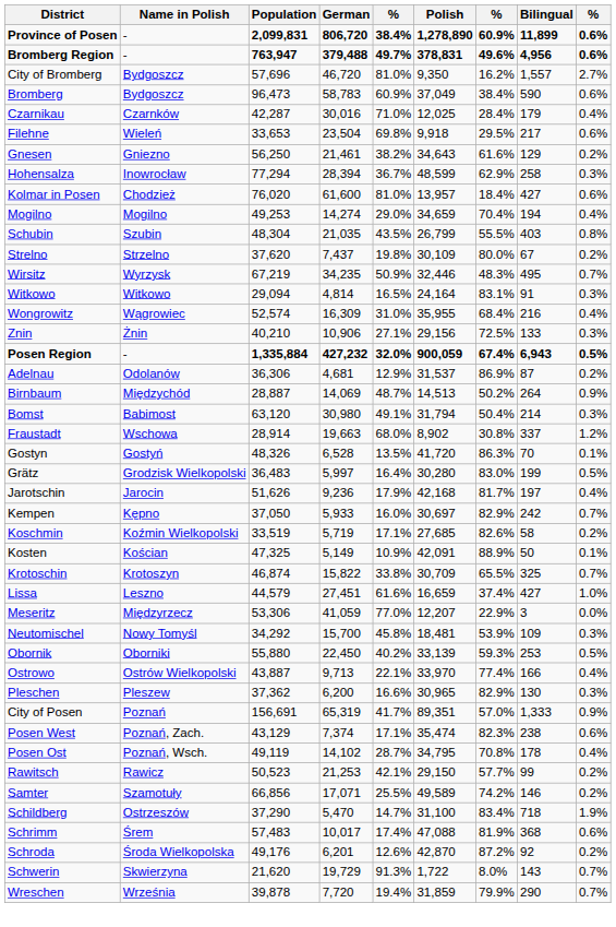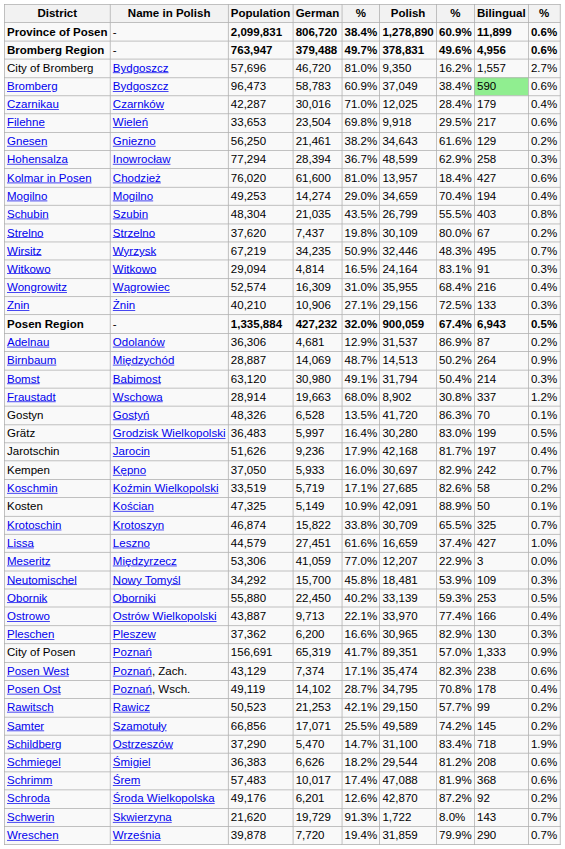 <table class="wikitable sortable">
 <tr>
 <th>District</th>
 <th>Name in Polish</th>
 <th>Population</th>
 <th>German</th>
 <th>%</th>
 <th>Polish</th>
 <th>%</th>
 <th>Bilingual</th>
 <th>%</th>
 </tr>
 <tr>
 <td><strong>Province of Posen</strong></td>
 <td>-</td>
 <td><strong>2,099,831</strong></td>
 <td><strong>806,720</strong></td>
 <td><strong>38.4%</strong></td>
 <td><strong>1,278,890</strong></td>
 <td><strong>60.9%</strong></td>
 <td><strong>11,899</strong></td>
 <td><strong>0.6%</strong></td>
 </tr>
 <tr>
 <td><strong>Bromberg Region</strong></td>
 <td>-</td>
 <td><strong>763,947</strong></td>
 <td><strong>379,488</strong></td>
 <td><strong>49.7%</strong></td>
 <td><strong>378,831</strong></td>
 <td><strong>49.6%</strong></td>
 <td><strong>4,956</strong></td>
 <td><strong>0.6%</strong></td>
 </tr>
 <tr>
 <td>City of Bromberg</td>
 <td><a href='#'>Bydgoszcz</a></td>
 <td>57,696</td>
 <td>46,720</td>
 <td>81.0%</td>
 <td>9,350</td>
 <td>16.2%</td>
 <td>1,557</td>
 <td>2.7%</td>
 </tr>
 <tr>
 <td><a href='#'>Bromberg</a></td>
 <td><a href='#'>Bydgoszcz</a></td>
 <td>96,473</td>
 <td>58,783</td>
 <td>60.9%</td>
 <td>37,049</td>
 <td>38.4%</td>
-<td>590</td>
+<td style="background: lightgreen;">590</td>
 <td>0.6%</td>
 </tr>
 <tr>
 <td><a href='#'>Czarnikau</a></td>
 <td><a href='#'>Czarnków</a></td>
 <td>42,287</td>
 <td>30,016</td>
 <td>71.0%</td>
 <td>12,025</td>
 <td>28.4%</td>
 <td>179</td>
 <td>0.4%</td>
 </tr>
 <tr>
 <td><a href='#'>Filehne</a></td>
 <td><a href='#'>Wieleń</a></td>
 <td>33,653</td>
 <td>23,504</td>
 <td>69.8%</td>
 <td>9,918</td>
 <td>29.5%</td>
 <td>217</td>
 <td>0.6%</td>
 </tr>
 <tr>
 <td><a href='#'>Gnesen</a></td>
 <td><a href='#'>Gniezno</a></td>
 <td>56,250</td>
 <td>21,461</td>
 <td>38.2%</td>
 <td>34,643</td>
 <td>61.6%</td>
 <td>129</td>
 <td>0.2%</td>
 </tr>
 <tr>
 <td><a href='#'>Hohensalza</a></td>
 <td><a href='#'>Inowrocław</a></td>
 <td>77,294</td>
 <td>28,394</td>
 <td>36.7%</td>
 <td>48,599</td>
 <td>62.9%</td>
 <td>258</td>
 <td>0.3%</td>
 </tr>
 <tr>
 <td><a href='#'>Kolmar in Posen</a></td>
 <td><a href='#'>Chodzież</a></td>
 <td>76,020</td>
 <td>61,600</td>
 <td>81.0%</td>
 <td>13,957</td>
 <td>18.4%</td>
 <td>427</td>
 <td>0.6%</td>
 </tr>
 <tr>
 <td><a href='#'>Mogilno</a></td>
 <td><a href='#'>Mogilno</a></td>
 <td>49,253</td>
 <td>14,274</td>
 <td>29.0%</td>
 <td>34,659</td>
 <td>70.4%</td>
 <td>194</td>
 <td>0.4%</td>
 </tr>
 <tr>
 <td><a href='#'>Schubin</a></td>
 <td><a href='#'>Szubin</a></td>
 <td>48,304</td>
 <td>21,035</td>
 <td>43.5%</td>
 <td>26,799</td>
 <td>55.5%</td>
 <td>403</td>
 <td>0.8%</td>
 </tr>
 <tr>
 <td><a href='#'>Strelno</a></td>
 <td><a href='#'>Strzelno</a></td>
 <td>37,620</td>
 <td>7,437</td>
 <td>19.8%</td>
 <td>30,109</td>
 <td>80.0%</td>
 <td>67</td>
 <td>0.2%</td>
 </tr>
 <tr>
 <td><a href='#'>Wirsitz</a></td>
 <td><a href='#'>Wyrzysk</a></td>
 <td>67,219</td>
 <td>34,235</td>
 <td>50.9%</td>
 <td>32,446</td>
 <td>48.3%</td>
 <td>495</td>
 <td>0.7%</td>
 </tr>
 <tr>
 <td><a href='#'>Witkowo</a></td>
 <td><a href='#'>Witkowo</a></td>
 <td>29,094</td>
 <td>4,814</td>
 <td>16.5%</td>
 <td>24,164</td>
 <td>83.1%</td>
 <td>91</td>
 <td>0.3%</td>
 </tr>
 <tr>
 <td><a href='#'>Wongrowitz</a></td>
 <td><a href='#'>Wągrowiec</a></td>
 <td>52,574</td>
 <td>16,309</td>
 <td>31.0%</td>
 <td>35,955</td>
 <td>68.4%</td>
 <td>216</td>
 <td>0.4%</td>
 </tr>
 <tr>
 <td><a href='#'>Znin</a></td>
 <td><a href='#'>Żnin</a></td>
 <td>40,210</td>
 <td>10,906</td>
 <td>27.1%</td>
 <td>29,156</td>
 <td>72.5%</td>
 <td>133</td>
 <td>0.3%</td>
 </tr>
 <tr>
 <td><strong>Posen Region</strong></td>
 <td>-</td>
 <td><strong>1,335,884</strong></td>
 <td><strong>427,232</strong></td>
 <td><strong>32.0%</strong></td>
 <td><strong>900,059</strong></td>
 <td><strong>67.4%</strong></td>
 <td><strong>6,943</strong></td>
 <td><strong>0.5%</strong></td>
 </tr>
 <tr>
 <td><a href='#'>Adelnau</a></td>
 <td><a href='#'>Odolanów</a></td>
 <td>36,306</td>
 <td>4,681</td>
 <td>12.9%</td>
 <td>31,537</td>
 <td>86.9%</td>
 <td>87</td>
 <td>0.2%</td>
 </tr>
 <tr>
 <td><a href='#'>Birnbaum</a></td>
 <td><a href='#'>Międzychód</a></td>
 <td>28,887</td>
 <td>14,069</td>
 <td>48.7%</td>
 <td>14,513</td>
 <td>50.2%</td>
 <td>264</td>
 <td>0.9%</td>
 </tr>
 <tr>
 <td><a href='#'>Bomst</a></td>
 <td><a href='#'>Babimost</a></td>
 <td>63,120</td>
 <td>30,980</td>
 <td>49.1%</td>
 <td>31,794</td>
 <td>50.4%</td>
 <td>214</td>
 <td>0.3%</td>
 </tr>
 <tr>
 <td><a href='#'>Fraustadt</a></td>
 <td><a href='#'>Wschowa</a></td>
 <td>28,914</td>
 <td>19,663</td>
 <td>68.0%</td>
 <td>8,902</td>
 <td>30.8%</td>
 <td>337</td>
 <td>1.2%</td>
 </tr>
 <tr>
 <td>Gostyn</td>
 <td><a href='#'>Gostyń</a></td>
 <td>48,326</td>
 <td>6,528</td>
 <td>13.5%</td>
 <td>41,720</td>
 <td>86.3%</td>
 <td>70</td>
 <td>0.1%</td>
 </tr>
 <tr>
 <td>Grätz</td>
 <td><a href='#'>Grodzisk Wielkopolski</a></td>
 <td>36,483</td>
 <td>5,997</td>
 <td>16.4%</td>
 <td>30,280</td>
 <td>83.0%</td>
 <td>199</td>
 <td>0.5%</td>
 </tr>
 <tr>
 <td>Jarotschin</td>
 <td><a href='#'>Jarocin</a></td>
 <td>51,626</td>
 <td>9,236</td>
 <td>17.9%</td>
 <td>42,168</td>
 <td>81.7%</td>
 <td>197</td>
 <td>0.4%</td>
 </tr>
 <tr>
 <td>Kempen</td>
 <td><a href='#'>Kępno</a></td>
 <td>37,050</td>
 <td>5,933</td>
 <td>16.0%</td>
 <td>30,697</td>
 <td>82.9%</td>
 <td>242</td>
 <td>0.7%</td>
 </tr>
 <tr>
 <td><a href='#'>Koschmin</a></td>
 <td><a href='#'>Koźmin Wielkopolski</a></td>
 <td>33,519</td>
 <td>5,719</td>
 <td>17.1%</td>
 <td>27,685</td>
 <td>82.6%</td>
 <td>58</td>
 <td>0.2%</td>
 </tr>
 <tr>
 <td>Kosten</td>
 <td><a href='#'>Kościan</a></td>
 <td>47,325</td>
 <td>5,149</td>
 <td>10.9%</td>
 <td>42,091</td>
 <td>88.9%</td>
 <td>50</td>
 <td>0.1%</td>
 </tr>
 <tr>
 <td><a href='#'>Krotoschin</a></td>
 <td><a href='#'>Krotoszyn</a></td>
 <td>46,874</td>
 <td>15,822</td>
 <td>33.8%</td>
 <td>30,709</td>
 <td>65.5%</td>
 <td>325</td>
 <td>0.7%</td>
 </tr>
 <tr>
 <td><a href='#'>Lissa</a></td>
 <td><a href='#'>Leszno</a></td>
 <td>44,579</td>
 <td>27,451</td>
 <td>61.6%</td>
 <td>16,659</td>
 <td>37.4%</td>
 <td>427</td>
 <td>1.0%</td>
 </tr>
 <tr>
 <td><a href='#'>Meseritz</a></td>
 <td><a href='#'>Międzyrzecz</a></td>
 <td>53,306</td>
 <td>41,059</td>
 <td>77.0%</td>
 <td>12,207</td>
 <td>22.9%</td>
 <td>3</td>
 <td>0.0%</td>
 </tr>
 <tr>
 <td><a href='#'>Neutomischel</a></td>
 <td><a href='#'>Nowy Tomyśl</a></td>
 <td>34,292</td>
 <td>15,700</td>
 <td>45.8%</td>
 <td>18,481</td>
 <td>53.9%</td>
 <td>109</td>
 <td>0.3%</td>
 </tr>
 <tr>
 <td><a href='#'>Obornik</a></td>
 <td><a href='#'>Oborniki</a></td>
 <td>55,880</td>
 <td>22,450</td>
 <td>40.2%</td>
 <td>33,139</td>
 <td>59.3%</td>
 <td>253</td>
 <td>0.5%</td>
 </tr>
 <tr>
 <td><a href='#'>Ostrowo</a></td>
 <td><a href='#'>Ostrów Wielkopolski</a></td>
 <td>43,887</td>
 <td>9,713</td>
 <td>22.1%</td>
 <td>33,970</td>
 <td>77.4%</td>
 <td>166</td>
 <td>0.4%</td>
 </tr>
 <tr>
 <td><a href='#'>Pleschen</a></td>
 <td><a href='#'>Pleszew</a></td>
 <td>37,362</td>
 <td>6,200</td>
 <td>16.6%</td>
 <td>30,965</td>
 <td>82.9%</td>
 <td>130</td>
 <td>0.3%</td>
 </tr>
 <tr>
 <td>City of Posen</td>
 <td><a href='#'>Poznań</a></td>
 <td>156,691</td>
 <td>65,319</td>
 <td>41.7%</td>
 <td>89,351</td>
 <td>57.0%</td>
 <td>1,333</td>
 <td>0.9%</td>
 </tr>
 <tr>
 <td><a href='#'>Posen West</a></td>
 <td><a href='#'>Poznań</a>, Zach.</td>
 <td>43,129</td>
 <td>7,374</td>
 <td>17.1%</td>
 <td>35,474</td>
 <td>82.3%</td>
 <td>238</td>
 <td>0.6%</td>
 </tr>
 <tr>
 <td><a href='#'>Posen Ost</a></td>
 <td><a href='#'>Poznań</a>, Wsch.</td>
 <td>49,119</td>
 <td>14,102</td>
 <td>28.7%</td>
 <td>34,795</td>
 <td>70.8%</td>
 <td>178</td>
 <td>0.4%</td>
 </tr>
 <tr>
 <td><a href='#'>Rawitsch</a></td>
 <td><a href='#'>Rawicz</a></td>
 <td>50,523</td>
 <td>21,253</td>
 <td>42.1%</td>
 <td>29,150</td>
 <td>57.7%</td>
 <td>99</td>
 <td>0.2%</td>
 </tr>
 <tr>
 <td><a href='#'>Samter</a></td>
 <td><a href='#'>Szamotuły</a></td>
 <td>66,856</td>
 <td>17,071</td>
 <td>25.5%</td>
 <td>49,589</td>
 <td>74.2%</td>
-<td>146</td>
+<td>145</td>
 <td>0.2%</td>
 </tr>
 <tr>
 <td><a href='#'>Schildberg</a></td>
 <td><a href='#'>Ostrzeszów</a></td>
 <td>37,290</td>
 <td>5,470</td>
 <td>14.7%</td>
 <td>31,100</td>
 <td>83.4%</td>
 <td>718</td>
 <td>1.9%</td>
+</tr>
+<tr>
+<td><a href='#'>Schmiegel</a></td>
+<td><a href='#'>Śmigiel</a></td>
+<td>36,383</td>
+<td>6,626</td>
+<td>18.2%</td>
+<td>29,544</td>
+<td>81.2%</td>
+<td>208</td>
+<td>0.6%</td>
 </tr>
 <tr>
 <td><a href='#'>Schrimm</a></td>
 <td><a href='#'>Śrem</a></td>
 <td>57,483</td>
 <td>10,017</td>
 <td>17.4%</td>
 <td>47,088</td>
 <td>81.9%</td>
 <td>368</td>
 <td>0.6%</td>
 </tr>
 <tr>
 <td><a href='#'>Schroda</a></td>
 <td><a href='#'>Środa Wielkopolska</a></td>
 <td>49,176</td>
 <td>6,201</td>
 <td>12.6%</td>
 <td>42,870</td>
 <td>87.2%</td>
 <td>92</td>
 <td>0.2%</td>
 </tr>
 <tr>
 <td><a href='#'>Schwerin</a></td>
 <td><a href='#'>Skwierzyna</a></td>
 <td>21,620</td>
 <td>19,729</td>
 <td>91.3%</td>
 <td>1,722</td>
 <td>8.0%</td>
 <td>143</td>
 <td>0.7%</td>
 </tr>
 <tr>
 <td><a href='#'>Wreschen</a></td>
 <td><a href='#'>Września</a></td>
 <td>39,878</td>
 <td>7,720</td>
 <td>19.4%</td>
 <td>31,859</td>
 <td>79.9%</td>
 <td>290</td>
 <td>0.7%</td>
 </tr>
 </table>
